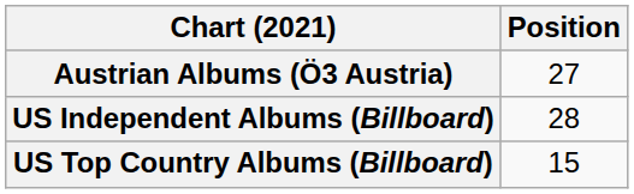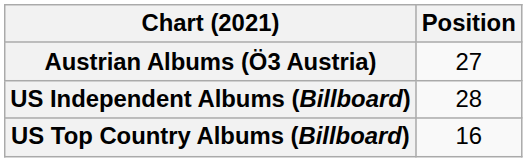 <table class="wikitable sortable plainrowheaders" style="text-align:center;">
 <tr>
 <th>Chart (2021)</th>
 <th>Position</th>
 </tr>
 <tr>
 <th scope="row">Austrian Albums (Ö3 Austria)</th>
 <td>27</td>
 </tr>
 <tr>
 <th scope="row">US Independent Albums (<em>Billboard</em>)</th>
 <td>28</td>
 </tr>
 <tr>
 <th scope="row">US Top Country Albums (<em>Billboard</em>)</th>
-<td>15</td>
+<td>16</td>
 </tr>
 </table>
